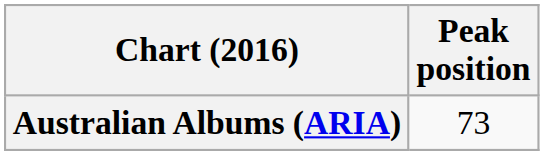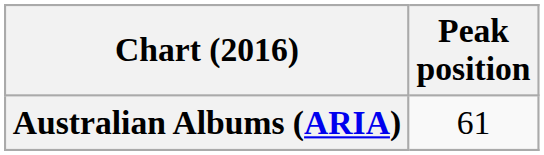 <table class="wikitable plainrowheaders" style="text-align:center">
 <tr>
 <th scope="col">Chart (2016)</th>
 <th scope="col">Peak<br>position</th>
 </tr>
 <tr>
 <th scope="row">Australian Albums (<a href='#'>ARIA</a>)</th>
-<td>73</td>
+<td>61</td>
 </tr>
 </table>
